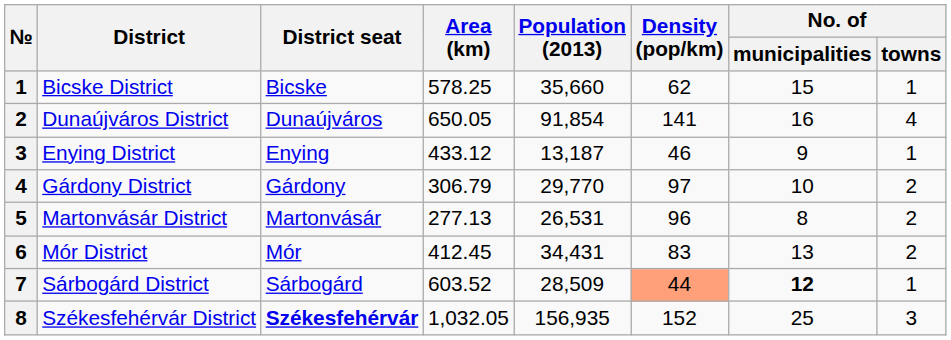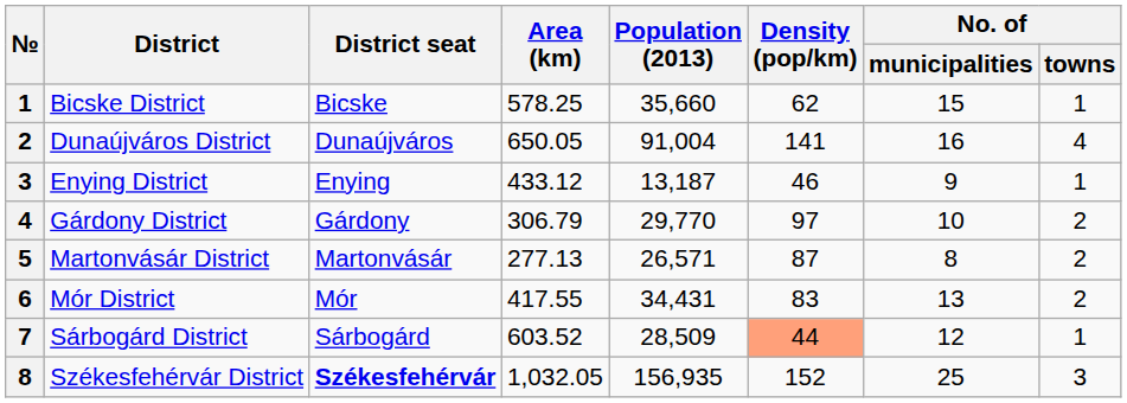 <table class="wikitable sortable">
 <tr>
 <th rowspan=2>№</th>
 <th rowspan=2>District</th>
 <th rowspan=2>District seat</th>
 <th rowspan=2><a href='#'>Area</a><br>(km)</th>
 <th rowspan=2><a href='#'>Population</a><br>(2013)</th>
 <th rowspan=2><a href='#'>Density</a><br>(pop/km)</th>
 <th colspan=2>No. of</th>
 </tr>
 <tr>
 <th>municipalities</th>
 <th>towns</th>
 </tr>
 <tr>
 <th>1</th>
 <td><a href='#'>Bicske District</a></td>
 <td><a href='#'>Bicske</a></td>
 <td>578.25</td>
 <td align="center">35,660</td>
 <td align="center">62</td>
 <td align="center">15</td>
 <td align="center">1</td>
 </tr>
 <tr>
 <th>2</th>
 <td><a href='#'>Dunaújváros District</a></td>
 <td><a href='#'>Dunaújváros</a></td>
 <td>650.05</td>
-<td align="center">91,854</td>
+<td align="center">91,004</td>
 <td align="center">141</td>
 <td align="center">16</td>
 <td align="center">4</td>
 </tr>
 <tr>
 <th>3</th>
 <td><a href='#'>Enying District</a></td>
 <td><a href='#'>Enying</a></td>
 <td>433.12</td>
 <td align="center">13,187</td>
 <td align="center">46</td>
 <td align="center">9</td>
 <td align="center">1</td>
 </tr>
 <tr>
 <th>4</th>
 <td><a href='#'>Gárdony District</a></td>
 <td><a href='#'>Gárdony</a></td>
 <td>306.79</td>
 <td align="center">29,770</td>
 <td align="center">97</td>
 <td align="center">10</td>
 <td align="center">2</td>
 </tr>
 <tr>
 <th>5</th>
 <td><a href='#'>Martonvásár District</a></td>
 <td><a href='#'>Martonvásár</a></td>
 <td>277.13</td>
-<td align="center">26,531</td>
-<td align="center">96</td>
+<td align="center">26,571</td>
+<td align="center">87</td>
 <td align="center">8</td>
 <td align="center">2</td>
 </tr>
 <tr>
 <th>6</th>
 <td><a href='#'>Mór District</a></td>
 <td><a href='#'>Mór</a></td>
-<td>412.45</td>
+<td>417.55</td>
 <td align="center">34,431</td>
 <td align="center">83</td>
 <td align="center">13</td>
 <td align="center">2</td>
 </tr>
 <tr>
 <th>7</th>
 <td><a href='#'>Sárbogárd District</a></td>
 <td><a href='#'>Sárbogárd</a></td>
 <td>603.52</td>
 <td align="center">28,509</td>
 <td align="center" style="background: lightsalmon;">44</td>
-<td align="center"><strong>12</strong></td>
+<td align="center">12</td>
 <td align="center">1</td>
 </tr>
 <tr>
 <th>8</th>
 <td><a href='#'>Székesfehérvár District</a></td>
 <td><strong><a href='#'>Székesfehérvár</a></strong></td>
 <td>1,032.05</td>
 <td align="center">156,935</td>
 <td align="center">152</td>
 <td align="center">25</td>
 <td align="center">3</td>
 </tr>
 </table>
